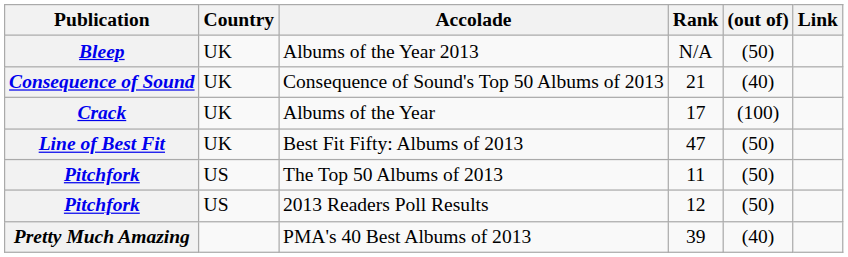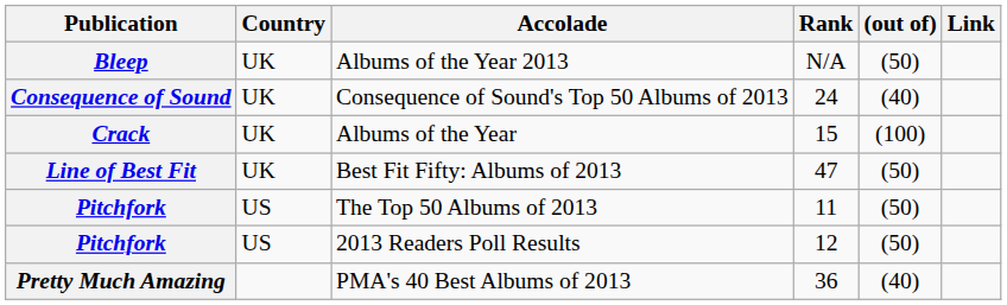 <table class="wikitable sortable plainrowheaders">
 <tr>
 <th>Publication</th>
 <th>Country</th>
 <th>Accolade</th>
 <th>Rank</th>
 <th>(out of)</th>
 <th>Link</th>
 </tr>
 <tr>
 <th scope="row"><em><a href='#'>Bleep</a></em></th>
 <td>UK</td>
 <td>Albums of the Year 2013</td>
 <td style="text-align:center;">N/A</td>
 <td style="text-align:center;">(50)</td>
 <td></td>
 </tr>
 <tr>
 <th scope="row"><em><a href='#'>Consequence of Sound</a></em></th>
 <td>UK</td>
 <td>Consequence of Sound's Top 50 Albums of 2013</td>
-<td style="text-align:center;">21</td>
+<td style="text-align:center;">24</td>
 <td style="text-align:center;">(40)</td>
 <td></td>
 </tr>
 <tr>
 <th scope="row"><em><a href='#'>Crack</a></em></th>
 <td>UK</td>
 <td>Albums of the Year</td>
-<td style="text-align:center;">17</td>
+<td style="text-align:center;">15</td>
 <td style="text-align:center;">(100)</td>
 <td></td>
 </tr>
 <tr>
 <th scope="row"><em><a href='#'>Line of Best Fit</a></em></th>
 <td>UK</td>
 <td>Best Fit Fifty: Albums of 2013</td>
 <td style="text-align:center;">47</td>
 <td style="text-align:center;">(50)</td>
 <td></td>
 </tr>
 <tr>
 <th scope="row"><em><a href='#'>Pitchfork</a></em></th>
 <td>US</td>
 <td>The Top 50 Albums of 2013</td>
 <td style="text-align:center;">11</td>
 <td style="text-align:center;">(50)</td>
 <td></td>
 </tr>
 <tr>
 <th scope="row"><em><a href='#'>Pitchfork</a></em></th>
 <td>US</td>
 <td>2013 Readers Poll Results</td>
 <td style="text-align:center;">12</td>
 <td style="text-align:center;">(50)</td>
 <td></td>
 </tr>
 <tr>
 <th scope="row"><em>Pretty Much Amazing</em></th>
 <td></td>
 <td>PMA's 40 Best Albums of 2013</td>
-<td style="text-align:center;">39</td>
+<td style="text-align:center;">36</td>
 <td style="text-align:center;">(40)</td>
 <td></td>
 </tr>
 </table>
